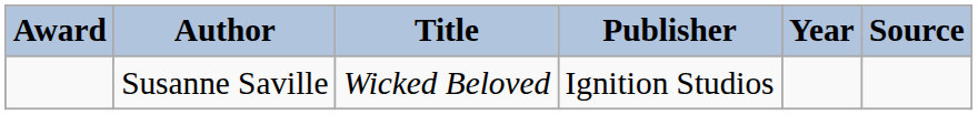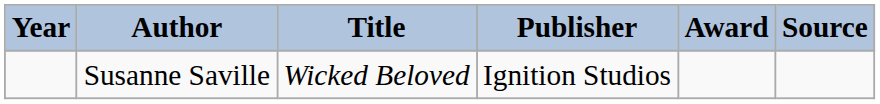 <table class="wikitable sortable plainrowheaders" style="width=100%;  font-size: 100%;">
 <tr>
-<th style="background:#b0c4de;" class="unsortable">Award</th>
+<th style="background:#b0c4de;">Year</th>
 <th style="background:#b0c4de;">Author</th>
 <th style="background:#b0c4de;">Title</th>
 <th style="background:#b0c4de;">Publisher</th>
-<th style="background:#b0c4de;">Year</th>
+<th style="background:#b0c4de;" class="unsortable">Award</th>
 <th style="background:#b0c4de;" class="unsortable">Source</th>
 </tr>
 <tr>
 <td></td>
 <td>Susanne Saville</td>
 <td><em>Wicked Beloved</em></td>
 <td>Ignition Studios</td>
 <td></td>
 <td></td>
 </tr>
 </table>
